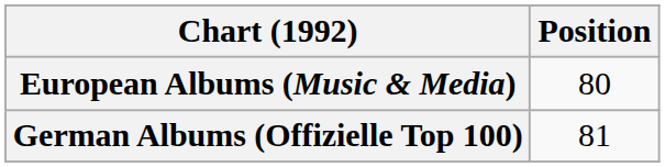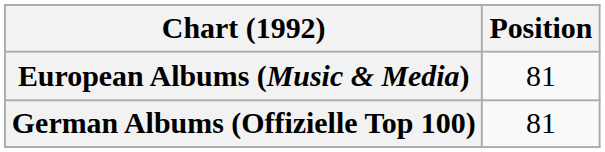 <table class="wikitable sortable plainrowheaders" style="text-align:center">
 <tr>
 <th scope="col">Chart (1992)</th>
 <th scope="col">Position</th>
 </tr>
 <tr>
 <th scope="row">European Albums (<em>Music & Media</em>)</th>
-<td>80</td>
+<td>81</td>
 </tr>
 <tr>
 <th scope="row">German Albums (Offizielle Top 100)</th>
 <td>81</td>
 </tr>
 </table>
